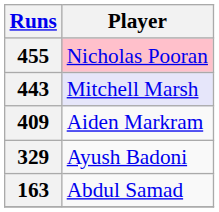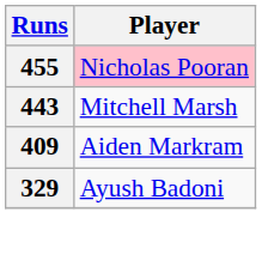 <table class="wikitable">
 <tr>
 <th scope=col><a href='#'>Runs</a></th>
 <th scope=col>Player</th>
 </tr>
 <tr>
 <th scope=row>455</th>
 <td style="background: pink;"><a href='#'>Nicholas Pooran</a></td>
 </tr>
 <tr>
 <th scope=row>443</th>
-<td style="background: lavender;"><a href='#'>Mitchell Marsh</a></td>
+<td><a href='#'>Mitchell Marsh</a></td>
 </tr>
 <tr>
 <th scope=row>409</th>
 <td><a href='#'>Aiden Markram</a></td>
 </tr>
 <tr>
 <th scope=row>329</th>
 <td><a href='#'>Ayush Badoni</a></td>
 </tr>
 <tr>
-<th scope=row>163</th>
-<td><a href='#'>Abdul Samad</a></td>
-</tr>
-<tr>
 </tr>
 </table>
